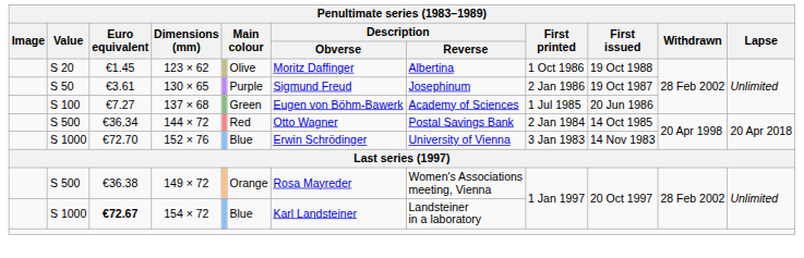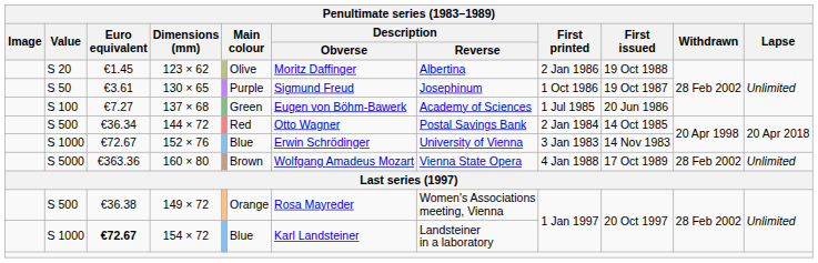 <table class="wikitable" style="margin:auto; font-size:90%; border-width:1px;">
 <tr>
 <th colspan=12>Penultimate series (1983–1989)<br></th>
 </tr>
 <tr>
 <th rowspan=2>Image</th>
 <th rowspan=2>Value</th>
 <th rowspan=2>Euro<br>equivalent</th>
 <th rowspan=2>Dimensions<br>(mm)</th>
 <th rowspan=2 colspan=2>Main<br>colour</th>
 <th colspan=2>Description</th>
 <th rowspan=2>First<br>printed</th>
 <th rowspan=2>First<br>issued</th>
 <th rowspan=2>Withdrawn</th>
 <th rowspan=2>Lapse</th>
 </tr>
 <tr>
 <th>Obverse</th>
 <th>Reverse</th>
 </tr>
 <tr>
 <td align="center"></td>
 <td>S 20</td>
 <td align=center>€1.45</td>
 <td align=center>123 × 62</td>
 <td style="background:#C0C080;"></td>
 <td>Olive</td>
 <td><a href='#'>Moritz Daffinger</a></td>
 <td><a href='#'>Albertina</a></td>
-<td>1 Oct 1986</td>
+<td>2 Jan 1986</td>
 <td>19 Oct 1988</td>
 <td rowspan=3>28 Feb 2002</td>
 <td rowspan=3><em>Unlimited</em></td>
 </tr>
 <tr>
 <td align="center"></td>
 <td>S 50</td>
 <td align=center>€3.61</td>
 <td align=center>130 × 65</td>
 <td style="background:#C080FF;"></td>
 <td>Purple</td>
 <td><a href='#'>Sigmund Freud</a></td>
 <td><a href='#'>Josephinum</a></td>
-<td>2 Jan 1986</td>
+<td>1 Oct 1986</td>
 <td>19 Oct 1987</td>
 </tr>
 <tr>
 <td align="center"></td>
 <td>S 100</td>
 <td align=center>€7.27</td>
 <td align=center>137 × 68</td>
 <td style="background:#80C080;"></td>
 <td>Green</td>
 <td><a href='#'>Eugen von Böhm-Bawerk</a></td>
 <td><a href='#'>Academy of Sciences</a></td>
 <td>1 Jul 1985</td>
 <td>20 Jun 1986</td>
 </tr>
 <tr>
 <td align="center"></td>
 <td>S 500</td>
 <td align=center>€36.34</td>
 <td align=center>144 × 72</td>
 <td style="background:#FF8080;"></td>
 <td>Red</td>
 <td><a href='#'>Otto Wagner</a></td>
 <td><a href='#'>Postal Savings Bank</a></td>
 <td>2 Jan 1984</td>
 <td>14 Oct 1985</td>
 <td rowspan=2>20 Apr 1998</td>
 <td rowspan=2>20 Apr 2018</td>
 </tr>
 <tr>
 <td align="center"></td>
 <td>S 1000</td>
-<td align=center>€72.70</td>
+<td align=center>€72.67</td>
 <td align=center>152 × 76</td>
 <td style="background:#80C0FF;"></td>
 <td>Blue</td>
 <td><a href='#'>Erwin Schrödinger</a></td>
 <td><a href='#'>University of Vienna</a></td>
 <td>3 Jan 1983</td>
 <td>14 Nov 1983</td>
+</tr>
+<tr>
+<td align="center"></td>
+<td>S 5000</td>
+<td align=center>€363.36</td>
+<td align=center>160 × 80</td>
+<td style="background:#C0A080"></td>
+<td>Brown</td>
+<td><a href='#'>Wolfgang Amadeus Mozart</a></td>
+<td><a href='#'>Vienna State Opera</a></td>
+<td>4 Jan 1988</td>
+<td>17 Oct 1989</td>
+<td>28 Feb 2002</td>
+<td><em>Unlimited</em></td>
 </tr>
 <tr>
 <th colspan=12>Last series (1997)<br></th>
 </tr>
 <tr>
 <td align="center"></td>
 <td>S 500</td>
 <td align=center>€36.38</td>
 <td align=center>149 × 72</td>
 <td style="background:#FFC080"></td>
 <td>Orange</td>
 <td><a href='#'>Rosa Mayreder</a></td>
 <td>Women's Associations<br>meeting, Vienna </td>
 <td rowspan=2>1 Jan 1997</td>
 <td rowspan=2>20 Oct 1997</td>
 <td rowspan=2>28 Feb 2002</td>
 <td rowspan=2><em>Unlimited</em></td>
 </tr>
 <tr>
 <td align="center"></td>
 <td>S 1000</td>
 <td align=center><strong>€72.67</strong></td>
 <td align=center>154 × 72</td>
 <td style="background:#80C0FF;"></td>
 <td>Blue</td>
 <td><a href='#'>Karl Landsteiner</a></td>
 <td>Landsteiner<br>in a laboratory</td>
 </tr>
 <tr>
 <td colspan=12></td>
 </tr>
 </table>
